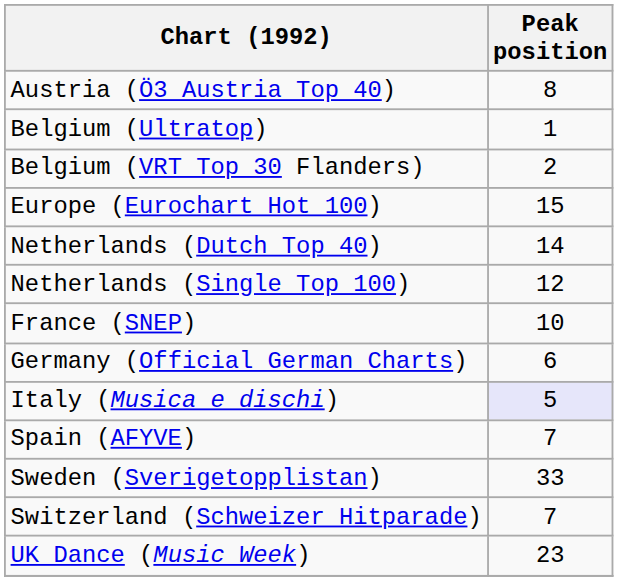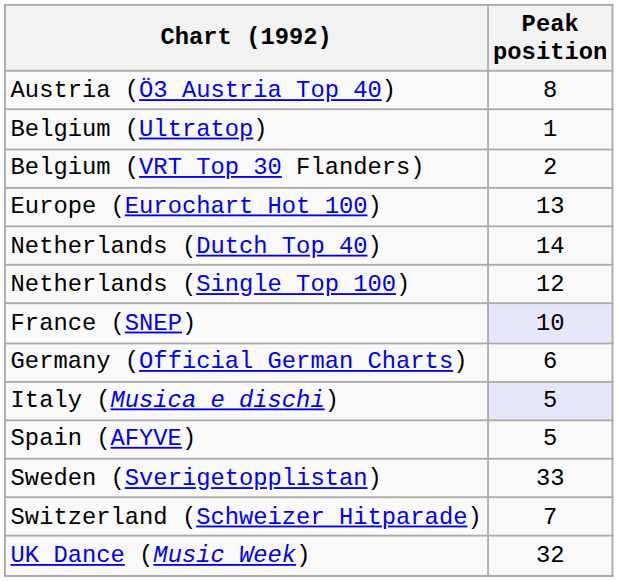 <table class="wikitable sortable">
 <tr>
 <th>Chart (1992)</th>
 <th>Peak<br>position</th>
 </tr>
 <tr>
 <td>Austria (<a href='#'>Ö3 Austria Top 40</a>)</td>
 <td align="center">8</td>
 </tr>
 <tr>
 <td>Belgium (<a href='#'>Ultratop</a>)</td>
 <td align="center">1</td>
 </tr>
 <tr>
 <td>Belgium (<a href='#'>VRT Top 30</a> Flanders)</td>
 <td align="center">2</td>
 </tr>
 <tr>
 <td>Europe (<a href='#'>Eurochart Hot 100</a>)</td>
-<td align="center">15</td>
+<td align="center">13</td>
 </tr>
 <tr>
 <td>Netherlands (<a href='#'>Dutch Top 40</a>)</td>
 <td align="center">14</td>
 </tr>
 <tr>
 <td>Netherlands (<a href='#'>Single Top 100</a>)</td>
 <td align="center">12</td>
 </tr>
 <tr>
 <td>France (<a href='#'>SNEP</a>)</td>
-<td align="center">10</td>
+<td align="center" style="background: lavender;">10</td>
 </tr>
 <tr>
 <td>Germany (<a href='#'>Official German Charts</a>)</td>
 <td align="center">6</td>
 </tr>
 <tr>
 <td>Italy (<em><a href='#'>Musica e dischi</a></em>)</td>
 <td align="center" style="background: lavender;">5</td>
 </tr>
 <tr>
 <td>Spain (<a href='#'>AFYVE</a>)</td>
-<td align="center">7</td>
+<td align="center">5</td>
 </tr>
 <tr>
 <td>Sweden (<a href='#'>Sverigetopplistan</a>)</td>
 <td align="center">33</td>
 </tr>
 <tr>
 <td>Switzerland (<a href='#'>Schweizer Hitparade</a>)</td>
 <td align="center">7</td>
 </tr>
 <tr>
 <td><a href='#'>UK Dance</a> (<em><a href='#'>Music Week</a></em>)</td>
-<td align="center">23</td>
+<td align="center">32</td>
 </tr>
 <tr>
 </tr>
 </table>
